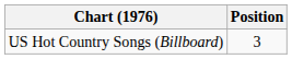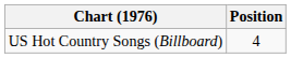 <table class="wikitable">
 <tr>
 <th>Chart (1976)</th>
 <th>Position</th>
 </tr>
 <tr>
 <td>US Hot Country Songs (<em>Billboard</em>)</td>
-<td align="center">3</td>
+<td align="center">4</td>
 </tr>
 </table>
